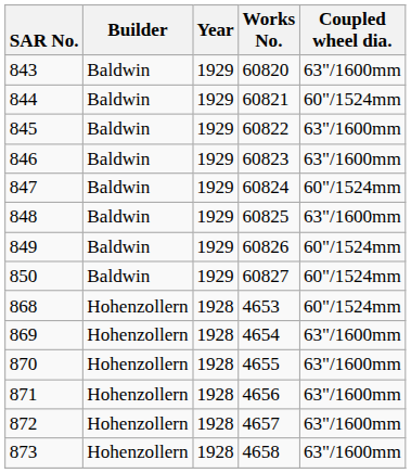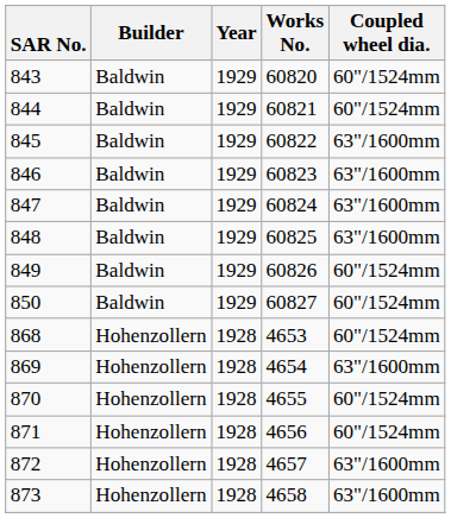 <table class="wikitable collapsible collapsed sortable" style="margin:0.5em auto; font-size:100%;">
 <tr>
 <th><br>SAR No.</th>
 <th>Builder<br></th>
 <th>Year<br></th>
 <th>Works<br>No.</th>
 <th>Coupled<br>wheel dia.</th>
 </tr>
 <tr>
 <td>843</td>
 <td>Baldwin</td>
 <td>1929</td>
 <td>60820</td>
-<td>63"/1600mm</td>
+<td>60"/1524mm</td>
 </tr>
 <tr>
 <td>844</td>
 <td>Baldwin</td>
 <td>1929</td>
 <td>60821</td>
 <td>60"/1524mm</td>
 </tr>
 <tr>
 <td>845</td>
 <td>Baldwin</td>
 <td>1929</td>
 <td>60822</td>
 <td>63"/1600mm</td>
 </tr>
 <tr>
 <td>846</td>
 <td>Baldwin</td>
 <td>1929</td>
 <td>60823</td>
 <td>63"/1600mm</td>
 </tr>
 <tr>
 <td>847</td>
 <td>Baldwin</td>
 <td>1929</td>
 <td>60824</td>
-<td>60"/1524mm</td>
+<td>63"/1600mm</td>
 </tr>
 <tr>
 <td>848</td>
 <td>Baldwin</td>
 <td>1929</td>
 <td>60825</td>
 <td>63"/1600mm</td>
 </tr>
 <tr>
 <td>849</td>
 <td>Baldwin</td>
 <td>1929</td>
 <td>60826</td>
 <td>60"/1524mm</td>
 </tr>
 <tr>
 <td>850</td>
 <td>Baldwin</td>
 <td>1929</td>
 <td>60827</td>
 <td>60"/1524mm</td>
 </tr>
 <tr>
 <td>868</td>
 <td>Hohenzollern</td>
 <td>1928</td>
 <td>4653</td>
 <td>60"/1524mm</td>
 </tr>
 <tr>
 <td>869</td>
 <td>Hohenzollern</td>
 <td>1928</td>
 <td>4654</td>
 <td>63"/1600mm</td>
 </tr>
 <tr>
 <td>870</td>
 <td>Hohenzollern</td>
 <td>1928</td>
 <td>4655</td>
-<td>63"/1600mm</td>
+<td>60"/1524mm</td>
 </tr>
 <tr>
 <td>871</td>
 <td>Hohenzollern</td>
 <td>1928</td>
 <td>4656</td>
-<td>63"/1600mm</td>
+<td>60"/1524mm</td>
 </tr>
 <tr>
 <td>872</td>
 <td>Hohenzollern</td>
 <td>1928</td>
 <td>4657</td>
 <td>63"/1600mm</td>
 </tr>
 <tr>
 <td>873</td>
 <td>Hohenzollern</td>
 <td>1928</td>
 <td>4658</td>
 <td>63"/1600mm</td>
 </tr>
 <tr>
 </tr>
 </table>
